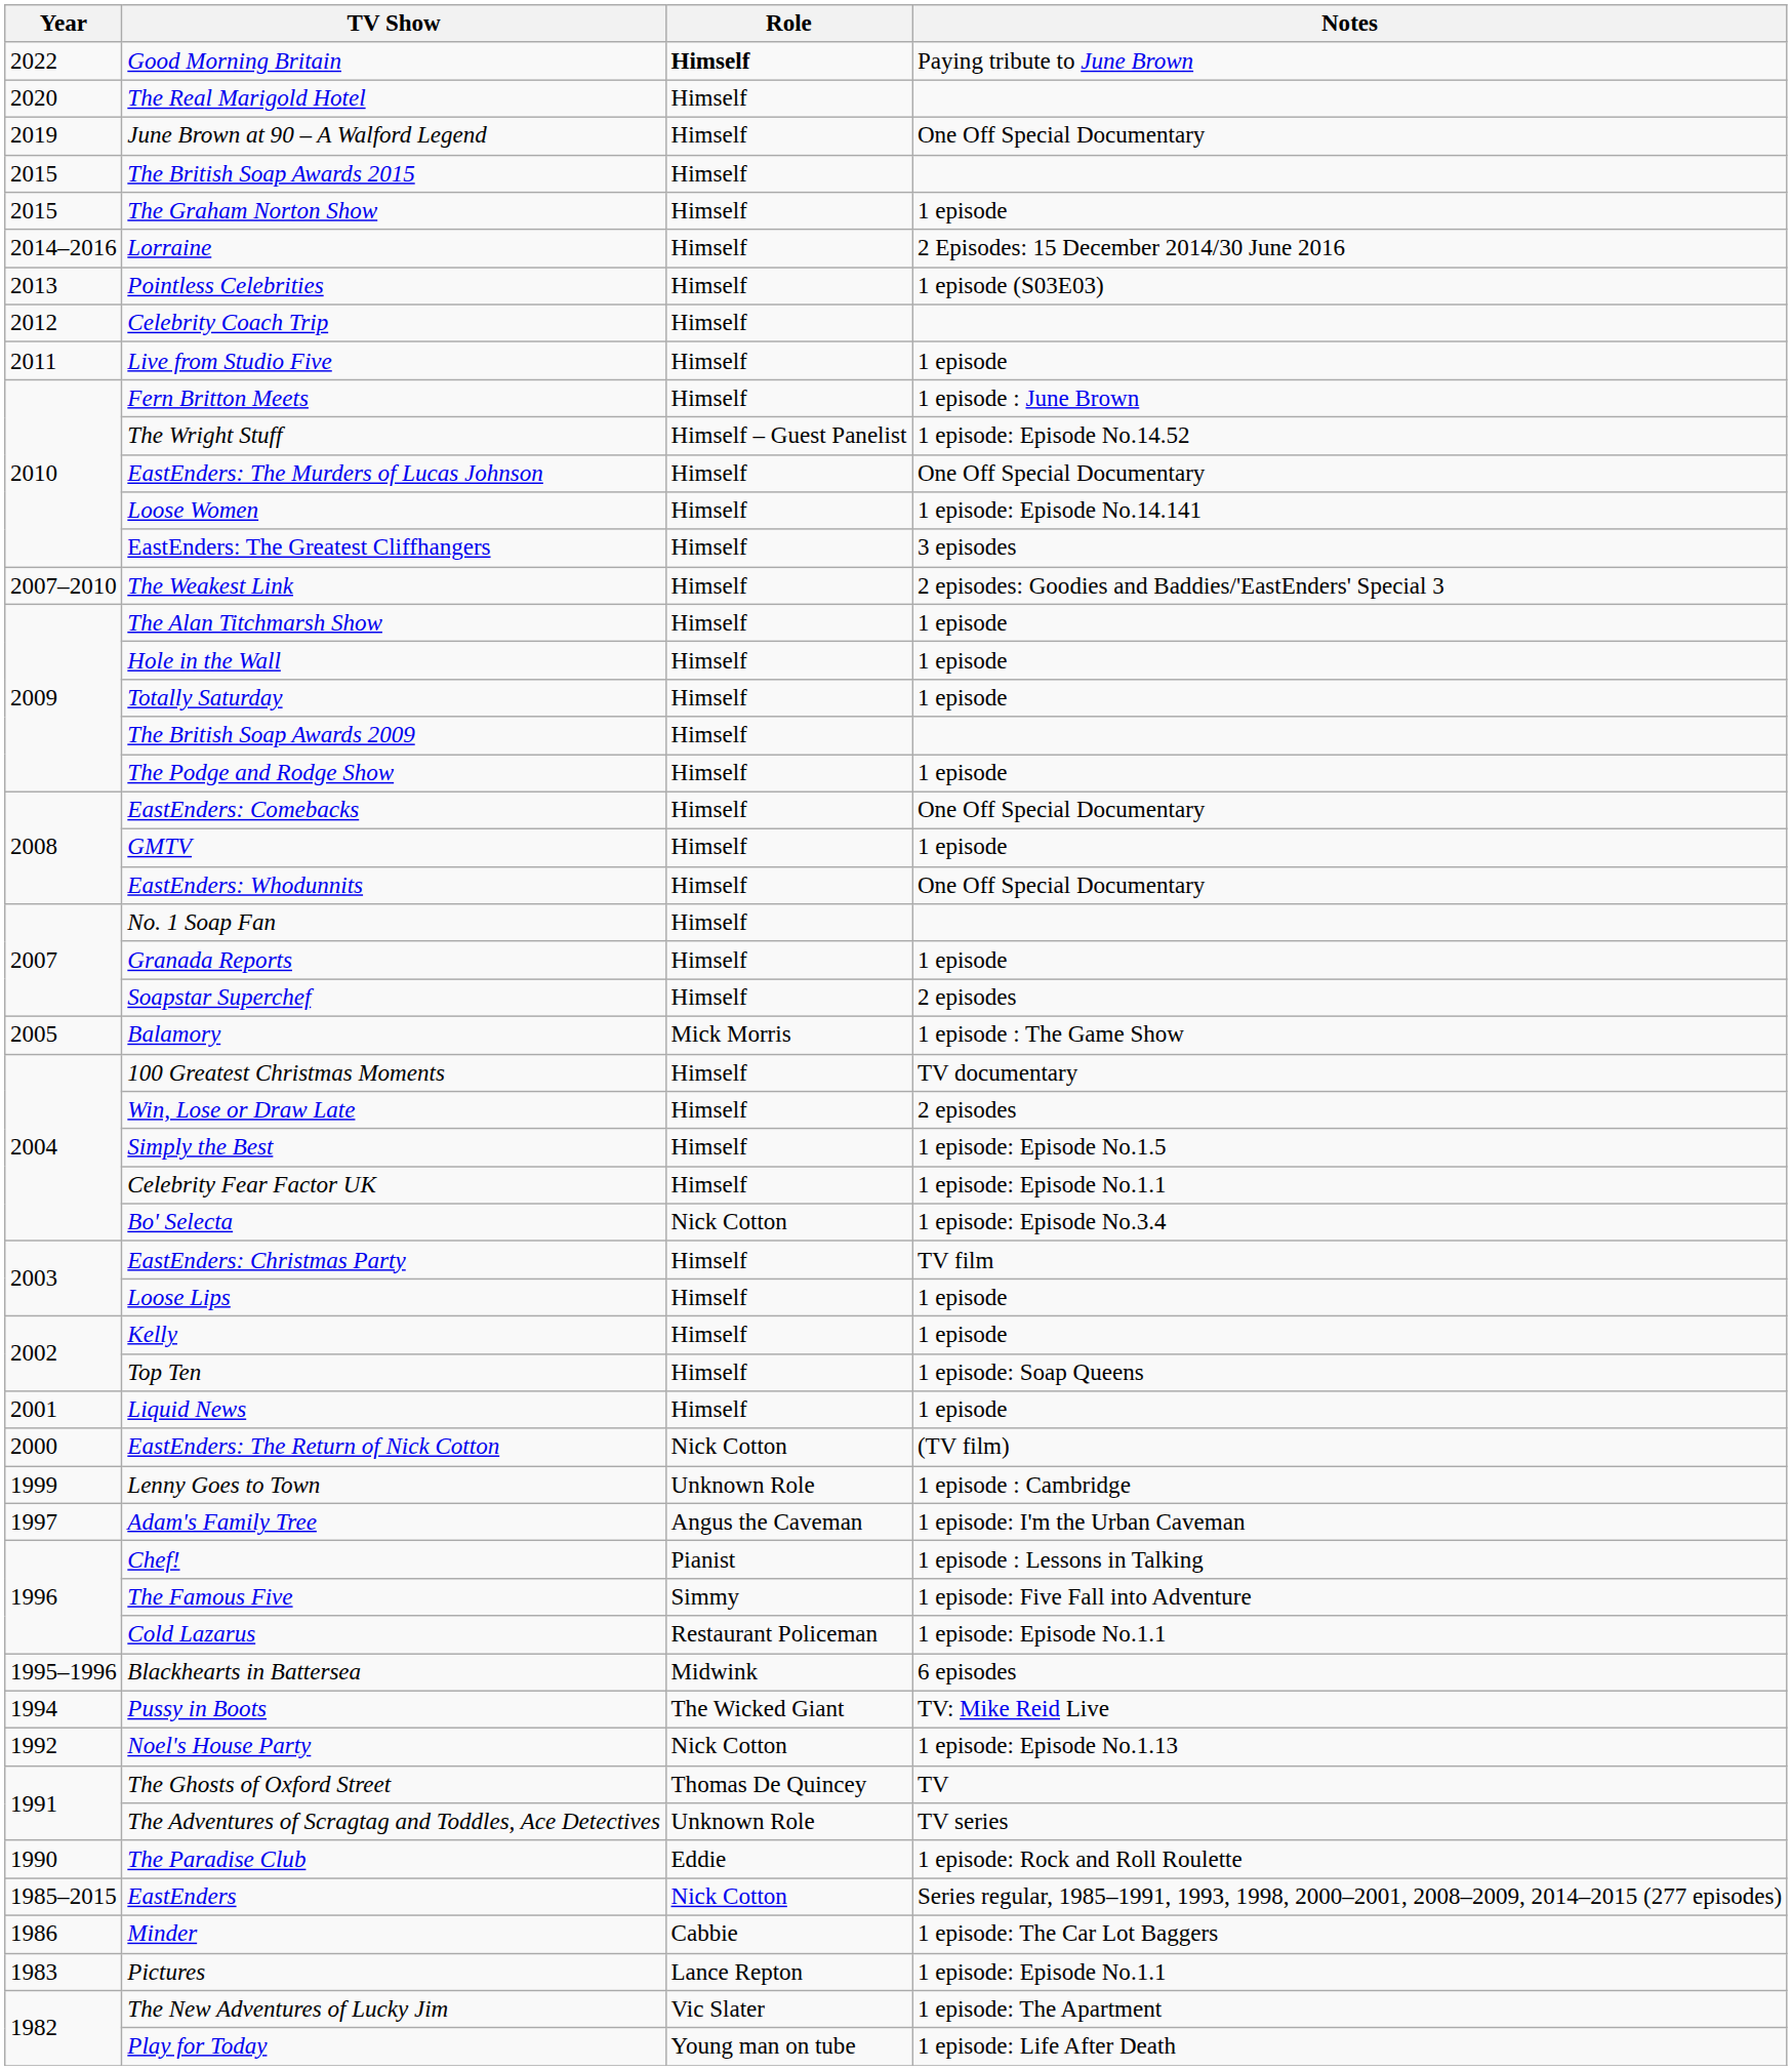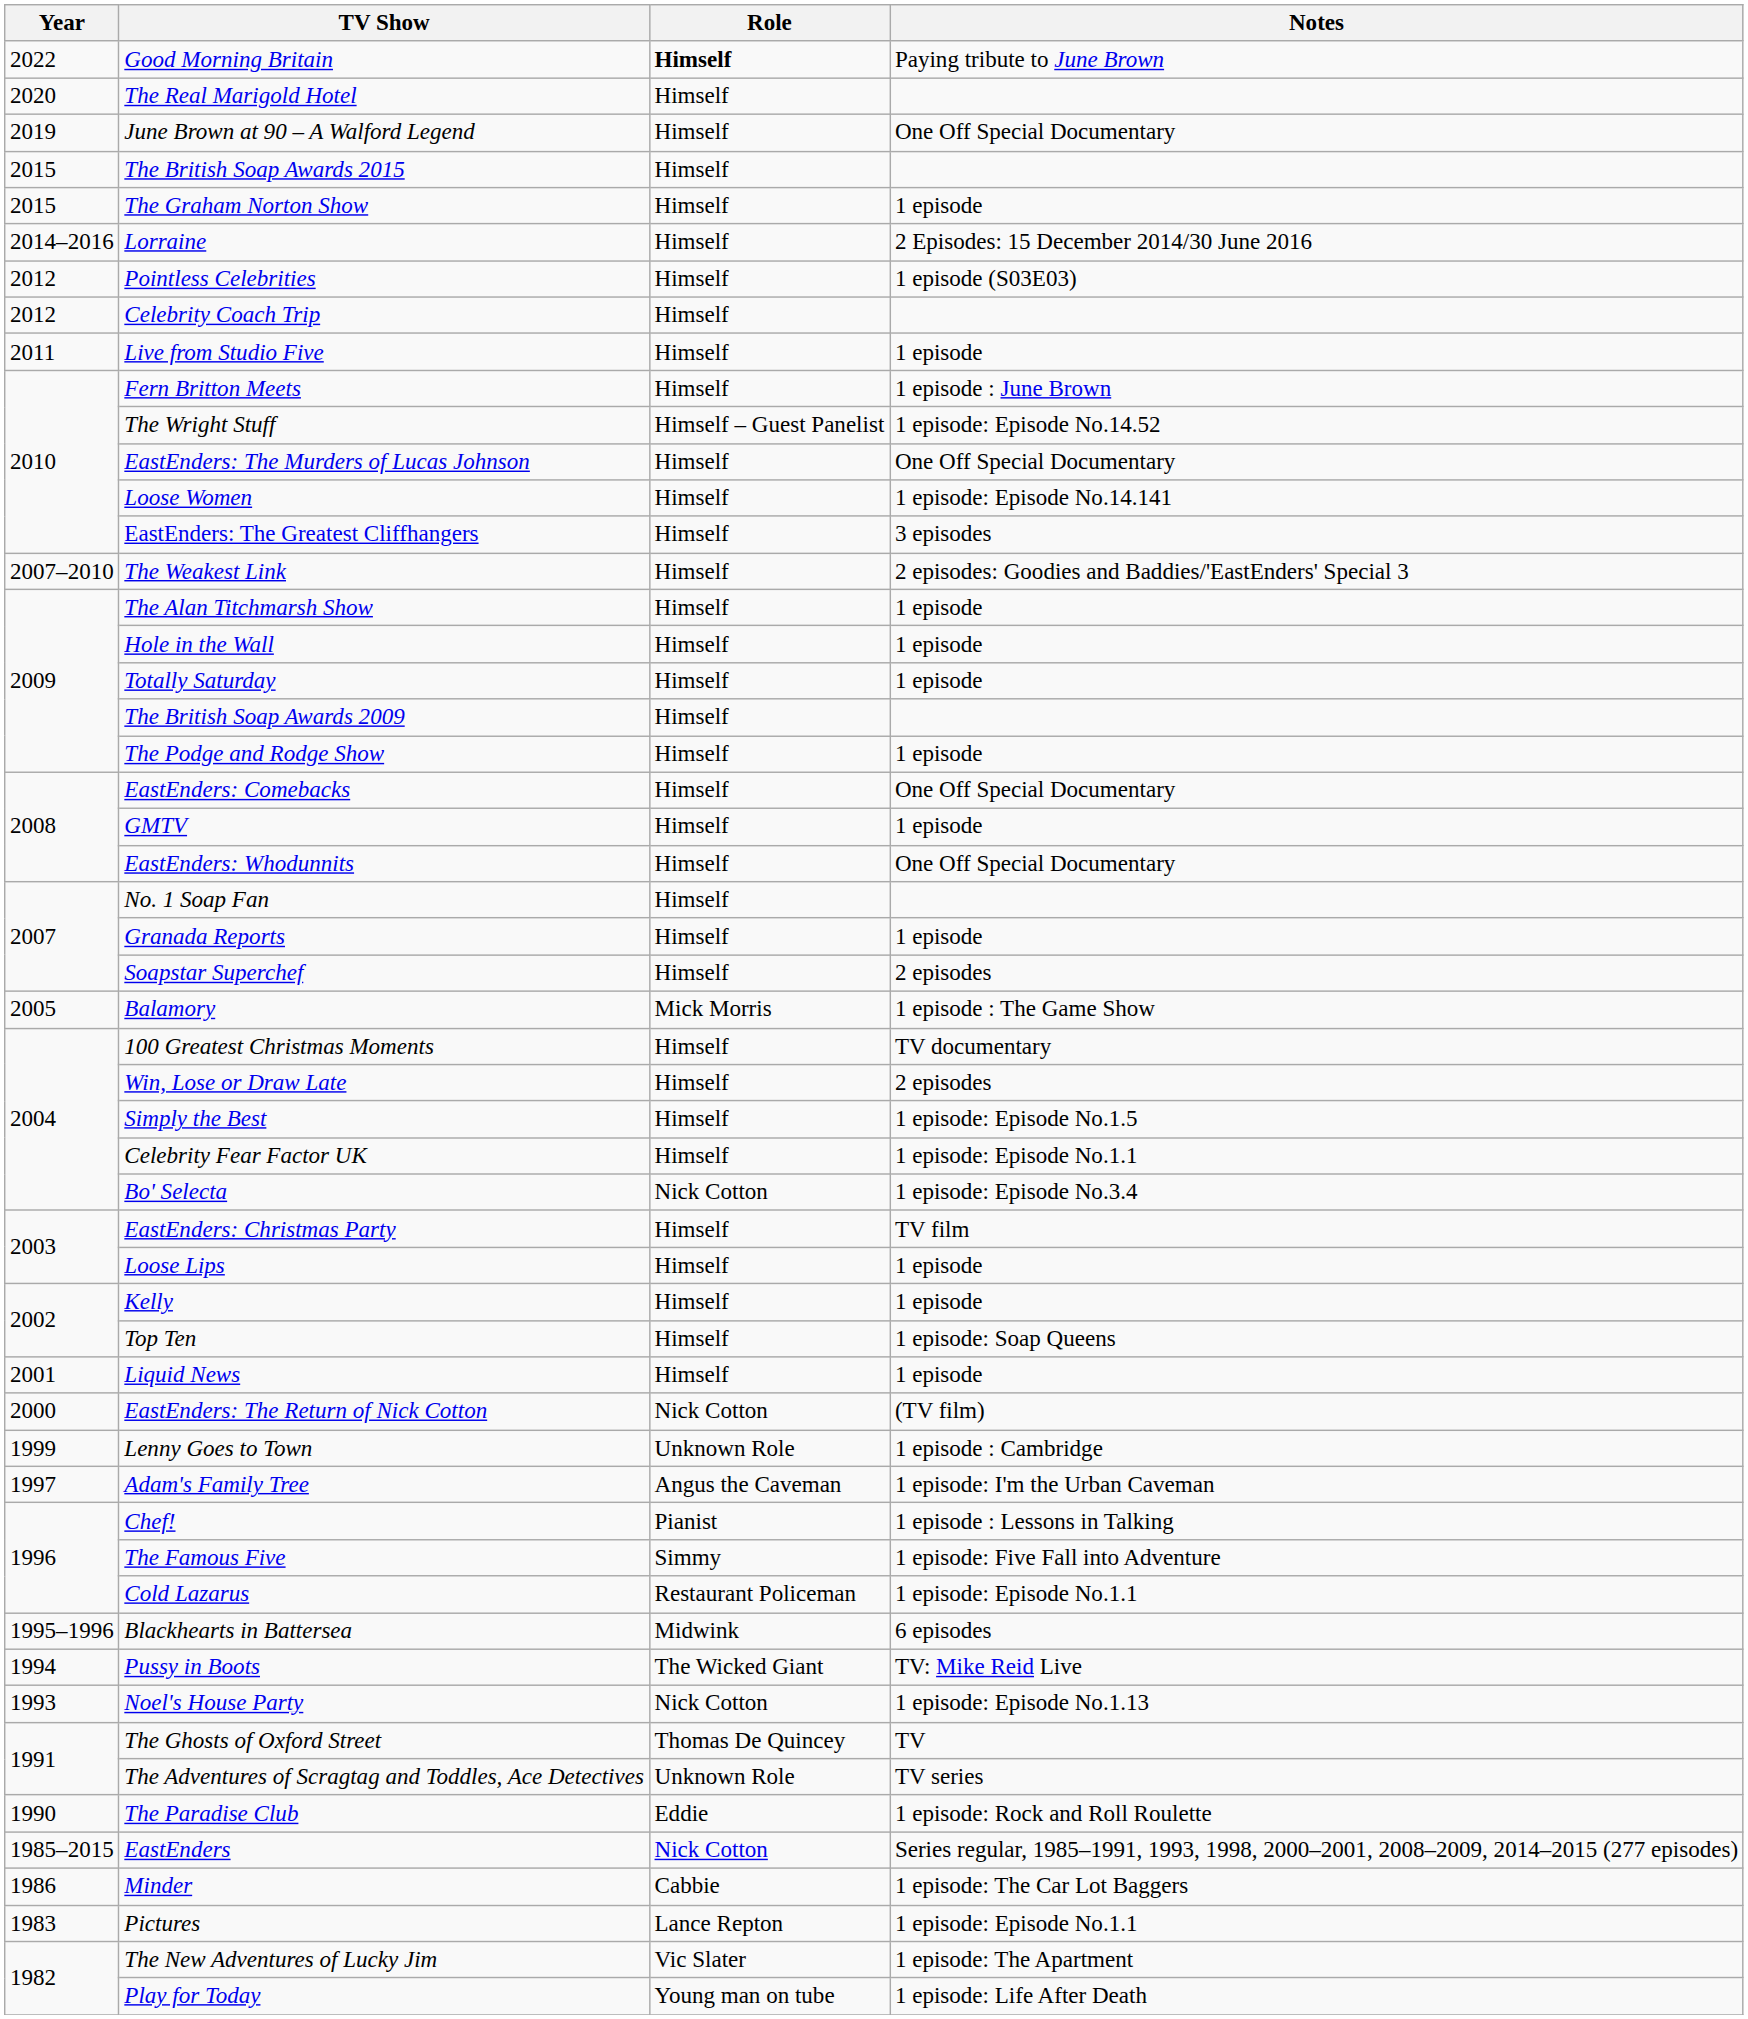 <table class="wikitable sortable">
 <tr>
 <th>Year</th>
 <th>TV Show</th>
 <th>Role</th>
 <th class="unsortable">Notes</th>
 </tr>
 <tr>
 <td>2022</td>
 <td><em><a href='#'>Good Morning Britain</a></em></td>
 <td><strong>Himself</strong></td>
 <td>Paying tribute to <em><a href='#'>June Brown</a></em></td>
 </tr>
 <tr>
 <td>2020</td>
 <td><em><a href='#'>The Real Marigold Hotel</a></em></td>
 <td>Himself</td>
 </tr>
 <tr>
 <td>2019</td>
 <td><em>June Brown at 90 – A Walford Legend</em></td>
 <td>Himself</td>
 <td>One Off Special Documentary</td>
 </tr>
 <tr>
 <td>2015</td>
 <td><em><a href='#'>The British Soap Awards 2015</a></em></td>
 <td>Himself</td>
 <td></td>
 </tr>
 <tr>
 <td>2015</td>
 <td><em><a href='#'>The Graham Norton Show</a></em></td>
 <td>Himself</td>
 <td>1 episode</td>
 </tr>
 <tr>
 <td>2014–2016</td>
 <td><em><a href='#'>Lorraine</a></em></td>
 <td>Himself</td>
 <td>2 Episodes: 15 December 2014/30 June 2016</td>
 </tr>
 <tr>
-<td>2013</td>
+<td>2012</td>
 <td><em><a href='#'>Pointless Celebrities</a></em></td>
 <td>Himself</td>
 <td>1 episode (S03E03)</td>
 </tr>
 <tr>
 <td>2012</td>
 <td><em><a href='#'>Celebrity Coach Trip</a></em></td>
 <td>Himself</td>
 <td></td>
 </tr>
 <tr>
 <td>2011</td>
 <td><em><a href='#'>Live from Studio Five</a></em></td>
 <td>Himself</td>
 <td>1 episode</td>
 </tr>
 <tr>
 <td rowspan="5">2010</td>
 <td><em><a href='#'>Fern Britton Meets</a></em></td>
 <td>Himself</td>
 <td>1 episode : <a href='#'>June Brown</a></td>
 </tr>
 <tr>
 <td><em>The Wright Stuff</em></td>
 <td>Himself – Guest Panelist</td>
 <td>1 episode: Episode No.14.52</td>
 </tr>
 <tr>
 <td><em><a href='#'>EastEnders: The Murders of Lucas Johnson</a> </em></td>
 <td>Himself</td>
 <td>One Off Special Documentary</td>
 </tr>
 <tr>
 <td><em><a href='#'>Loose Women</a></em></td>
 <td>Himself</td>
 <td>1 episode: Episode No.14.141</td>
 </tr>
 <tr>
 <td><a href='#'>EastEnders: The Greatest Cliffhangers</a></td>
 <td>Himself</td>
 <td>3 episodes</td>
 </tr>
 <tr>
 <td>2007–2010</td>
 <td><em><a href='#'>The Weakest Link</a></em></td>
 <td>Himself</td>
 <td>2 episodes: Goodies and Baddies/'EastEnders' Special 3</td>
 </tr>
 <tr>
 <td rowspan="5">2009</td>
 <td><em><a href='#'>The Alan Titchmarsh Show</a></em></td>
 <td>Himself</td>
 <td>1 episode</td>
 </tr>
 <tr>
 <td><em><a href='#'>Hole in the Wall</a></em></td>
 <td>Himself</td>
 <td>1 episode</td>
 </tr>
 <tr>
 <td><em><a href='#'>Totally Saturday</a></em></td>
 <td>Himself</td>
 <td>1 episode</td>
 </tr>
 <tr>
 <td><em><a href='#'>The British Soap Awards 2009</a></em></td>
 <td>Himself</td>
 <td></td>
 </tr>
 <tr>
 <td><em><a href='#'>The Podge and Rodge Show</a></em></td>
 <td>Himself</td>
 <td>1 episode</td>
 </tr>
 <tr>
 <td rowspan="3">2008</td>
 <td><em><a href='#'>EastEnders: Comebacks</a> </em></td>
 <td>Himself</td>
 <td>One Off Special Documentary</td>
 </tr>
 <tr>
 <td><em><a href='#'>GMTV</a></em></td>
 <td>Himself</td>
 <td>1 episode</td>
 </tr>
 <tr>
 <td><em><a href='#'>EastEnders: Whodunnits</a> </em></td>
 <td>Himself</td>
 <td>One Off Special Documentary</td>
 </tr>
 <tr>
 <td rowspan="3">2007</td>
 <td><em>No. 1 Soap Fan</em></td>
 <td>Himself</td>
 <td></td>
 </tr>
 <tr>
 <td><em><a href='#'>Granada Reports</a></em></td>
 <td>Himself</td>
 <td>1 episode</td>
 </tr>
 <tr>
 <td><em><a href='#'>Soapstar Superchef</a></em></td>
 <td>Himself</td>
 <td>2 episodes</td>
 </tr>
 <tr>
 <td>2005</td>
 <td><em><a href='#'>Balamory</a></em></td>
 <td>Mick Morris</td>
 <td>1 episode : The Game Show</td>
 </tr>
 <tr>
 <td rowspan="5">2004</td>
 <td><em>100 Greatest Christmas Moments</em></td>
 <td>Himself</td>
 <td>TV documentary</td>
 </tr>
 <tr>
 <td><em><a href='#'>Win, Lose or Draw Late</a></em></td>
 <td>Himself</td>
 <td>2 episodes</td>
 </tr>
 <tr>
 <td><em><a href='#'>Simply the Best</a></em></td>
 <td>Himself</td>
 <td>1 episode: Episode No.1.5</td>
 </tr>
 <tr>
 <td><em>Celebrity Fear Factor UK</em></td>
 <td>Himself</td>
 <td>1 episode: Episode No.1.1</td>
 </tr>
 <tr>
 <td><em><a href='#'>Bo' Selecta</a></em></td>
 <td>Nick Cotton</td>
 <td>1 episode: Episode No.3.4</td>
 </tr>
 <tr>
 <td rowspan="2">2003</td>
 <td><em><a href='#'>EastEnders: Christmas Party</a></em></td>
 <td>Himself</td>
 <td>TV film</td>
 </tr>
 <tr>
 <td><em><a href='#'>Loose Lips</a></em></td>
 <td>Himself</td>
 <td>1 episode</td>
 </tr>
 <tr>
 <td rowspan="2">2002</td>
 <td><em><a href='#'>Kelly</a></em></td>
 <td>Himself</td>
 <td>1 episode</td>
 </tr>
 <tr>
 <td><em>Top Ten</em></td>
 <td>Himself</td>
 <td>1 episode: Soap Queens</td>
 </tr>
 <tr>
 <td>2001</td>
 <td><em><a href='#'>Liquid News</a></em></td>
 <td>Himself</td>
 <td>1 episode</td>
 </tr>
 <tr>
 <td>2000</td>
 <td><em><a href='#'>EastEnders: The Return of Nick Cotton</a></em></td>
 <td>Nick Cotton</td>
 <td>(TV film)</td>
 </tr>
 <tr>
 <td>1999</td>
 <td><em>Lenny Goes to Town</em></td>
 <td>Unknown Role</td>
 <td>1 episode : Cambridge</td>
 </tr>
 <tr>
 <td>1997</td>
 <td><em><a href='#'>Adam's Family Tree</a></em></td>
 <td>Angus the Caveman</td>
 <td>1 episode: I'm the Urban Caveman</td>
 </tr>
 <tr>
 <td rowspan="3">1996</td>
 <td><em><a href='#'>Chef!</a></em></td>
 <td>Pianist</td>
 <td>1 episode : Lessons in Talking</td>
 </tr>
 <tr>
 <td><em><a href='#'>The Famous Five</a></em></td>
 <td>Simmy</td>
 <td>1 episode: Five Fall into Adventure</td>
 </tr>
 <tr>
 <td><em><a href='#'>Cold Lazarus</a></em></td>
 <td>Restaurant Policeman</td>
 <td>1 episode: Episode No.1.1</td>
 </tr>
 <tr>
 <td>1995–1996</td>
 <td><em>Blackhearts in Battersea</em></td>
 <td>Midwink</td>
 <td>6 episodes</td>
 </tr>
 <tr>
 <td>1994</td>
 <td><em><a href='#'>Pussy in Boots</a></em></td>
 <td>The Wicked Giant</td>
 <td>TV: <a href='#'>Mike Reid</a> Live</td>
 </tr>
 <tr>
-<td>1992</td>
+<td>1993</td>
 <td><em> <a href='#'>Noel's House Party</a> </em></td>
 <td>Nick Cotton</td>
 <td>1 episode: Episode No.1.13</td>
 </tr>
 <tr>
 <td rowspan="2">1991</td>
 <td><em>The Ghosts of Oxford Street</em></td>
 <td>Thomas De Quincey</td>
 <td>TV</td>
 </tr>
 <tr>
 <td><em>The Adventures of Scragtag and Toddles, Ace Detectives</em></td>
 <td>Unknown Role</td>
 <td>TV series</td>
 </tr>
 <tr>
 <td>1990</td>
 <td><em><a href='#'>The Paradise Club</a></em></td>
 <td>Eddie</td>
 <td>1 episode: Rock and Roll Roulette</td>
 </tr>
 <tr>
 <td>1985–2015</td>
 <td><em><a href='#'>EastEnders</a></em></td>
 <td><a href='#'>Nick Cotton</a></td>
 <td>Series regular, 1985–1991, 1993, 1998, 2000–2001, 2008–2009, 2014–2015 (277 episodes)</td>
 </tr>
 <tr>
 <td>1986</td>
 <td><em><a href='#'>Minder</a></em></td>
 <td>Cabbie</td>
 <td>1 episode: The Car Lot Baggers</td>
 </tr>
 <tr>
 <td>1983</td>
 <td><em>Pictures</em></td>
 <td>Lance Repton</td>
 <td>1 episode: Episode No.1.1</td>
 </tr>
 <tr>
 <td rowspan="2">1982</td>
 <td><em>The New Adventures of Lucky Jim</em></td>
 <td>Vic Slater</td>
 <td>1 episode: The Apartment</td>
 </tr>
 <tr>
 <td><em><a href='#'>Play for Today</a></em></td>
 <td>Young man on tube</td>
 <td>1 episode: Life After Death</td>
 </tr>
 </table>
